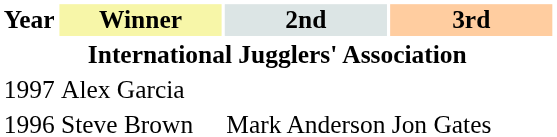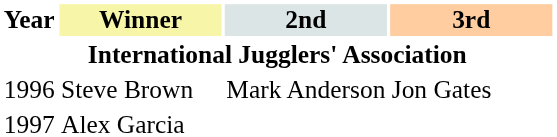 <table>
 <tr>
 <th width=10%>Year</th>
 <th style="background-color: #F7F6A8;" width=30%>Winner</th>
 <th style="background-color: #DCE5E5;" width=30%>2nd</th>
 <th style="background-color: #FFCDA0;" width=30%>3rd</th>
 </tr>
 <tr>
 <th colspan="4">International Jugglers' Association</th>
 </tr>
 <tr>
+<td align=center>1996</td>
+<td> Steve Brown</td>
+<td> Mark Anderson</td>
+<td> Jon Gates</td>
+</tr>
+<tr>
 <td align=center>1997</td>
 <td> Alex Garcia</td>
 <td></td>
 <td></td>
 </tr>
 <tr>
-<td align=center>1996</td>
-<td> Steve Brown</td>
-<td> Mark Anderson</td>
-<td> Jon Gates</td>
-</tr>
-<tr>
 </tr>
 </table>
